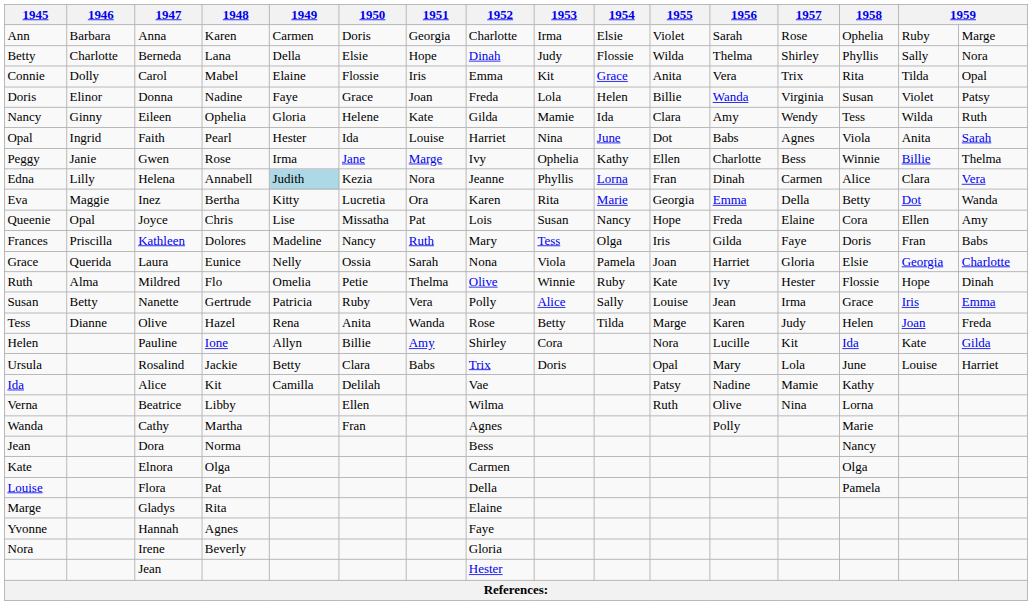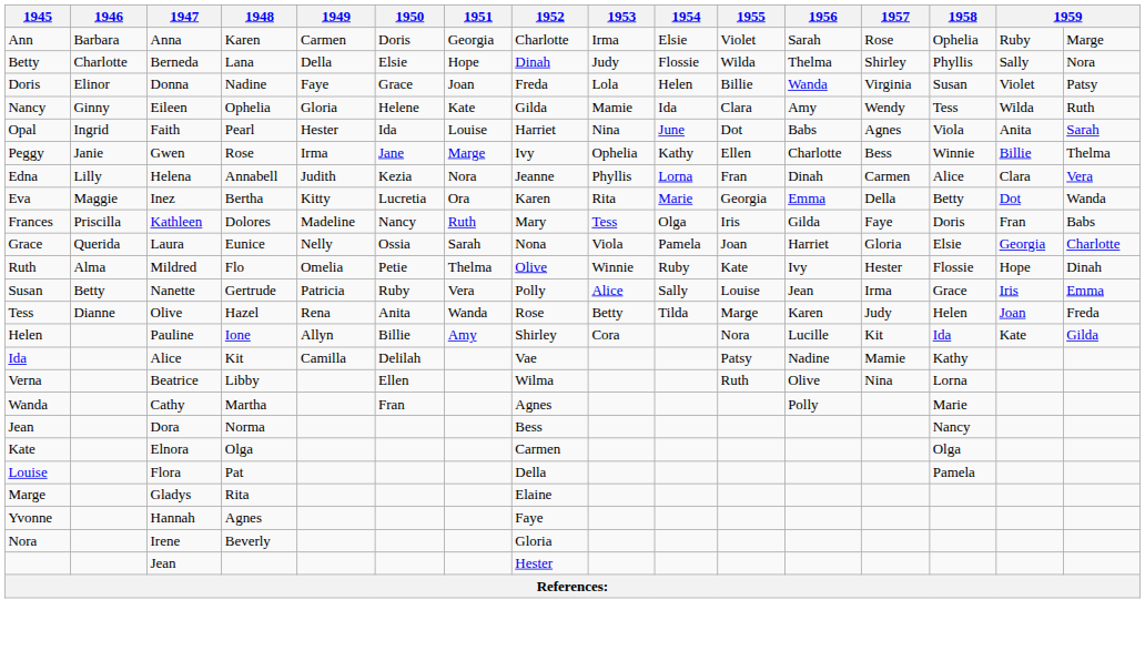 <table class="wikitable" width="100%">
 <tr>
 <th><a href='#'>1945</a></th>
 <th><a href='#'>1946</a></th>
 <th><a href='#'>1947</a></th>
 <th><a href='#'>1948</a></th>
 <th><a href='#'>1949</a></th>
 <th><a href='#'>1950</a></th>
 <th><a href='#'>1951</a></th>
 <th><a href='#'>1952</a></th>
 <th><a href='#'>1953</a></th>
 <th><a href='#'>1954</a></th>
 <th><a href='#'>1955</a></th>
 <th><a href='#'>1956</a></th>
 <th><a href='#'>1957</a></th>
 <th><a href='#'>1958</a></th>
 <th colspan=2><a href='#'>1959</a></th>
 </tr>
 <tr>
 <td>Ann</td>
 <td>Barbara</td>
 <td>Anna</td>
 <td>Karen</td>
 <td>Carmen</td>
 <td>Doris</td>
 <td>Georgia</td>
 <td>Charlotte</td>
 <td>Irma</td>
 <td>Elsie</td>
 <td>Violet</td>
 <td>Sarah</td>
 <td>Rose</td>
 <td>Ophelia</td>
 <td>Ruby</td>
 <td>Marge</td>
 </tr>
 <tr>
 <td>Betty</td>
 <td>Charlotte</td>
 <td>Berneda</td>
 <td>Lana</td>
 <td>Della</td>
 <td>Elsie</td>
 <td>Hope</td>
 <td><a href='#'>Dinah</a></td>
 <td>Judy</td>
 <td>Flossie</td>
 <td>Wilda</td>
 <td>Thelma</td>
 <td>Shirley</td>
 <td>Phyllis</td>
 <td>Sally</td>
 <td>Nora</td>
-</tr>
-<tr>
-<td>Connie</td>
-<td>Dolly</td>
-<td>Carol</td>
-<td>Mabel</td>
-<td>Elaine</td>
-<td>Flossie</td>
-<td>Iris</td>
-<td>Emma</td>
-<td>Kit</td>
-<td><a href='#'>Grace</a></td>
-<td>Anita</td>
-<td>Vera</td>
-<td>Trix</td>
-<td>Rita</td>
-<td>Tilda</td>
-<td>Opal</td>
 </tr>
 <tr>
 <td>Doris</td>
 <td>Elinor</td>
 <td>Donna</td>
 <td>Nadine</td>
 <td>Faye</td>
 <td>Grace</td>
 <td>Joan</td>
 <td>Freda</td>
 <td>Lola</td>
 <td>Helen</td>
 <td>Billie</td>
 <td><a href='#'>Wanda</a></td>
 <td>Virginia</td>
 <td>Susan</td>
 <td>Violet</td>
 <td>Patsy</td>
 </tr>
 <tr>
 <td>Nancy</td>
 <td>Ginny</td>
 <td>Eileen</td>
 <td>Ophelia</td>
 <td>Gloria</td>
 <td>Helene</td>
 <td>Kate</td>
 <td>Gilda</td>
 <td>Mamie</td>
 <td>Ida</td>
 <td>Clara</td>
 <td>Amy</td>
 <td>Wendy</td>
 <td>Tess</td>
 <td>Wilda</td>
 <td>Ruth</td>
 </tr>
 <tr>
 <td>Opal</td>
 <td>Ingrid</td>
 <td>Faith</td>
 <td>Pearl</td>
 <td>Hester</td>
 <td>Ida</td>
 <td>Louise</td>
 <td>Harriet</td>
 <td>Nina</td>
 <td><a href='#'>June</a></td>
 <td>Dot</td>
 <td>Babs</td>
 <td>Agnes</td>
 <td>Viola</td>
 <td>Anita</td>
 <td><a href='#'>Sarah</a></td>
 </tr>
 <tr>
 <td>Peggy</td>
 <td>Janie</td>
 <td>Gwen</td>
 <td>Rose</td>
 <td>Irma</td>
 <td><a href='#'>Jane</a></td>
 <td><a href='#'>Marge</a></td>
 <td>Ivy</td>
 <td>Ophelia</td>
 <td>Kathy</td>
 <td>Ellen</td>
 <td>Charlotte</td>
 <td>Bess</td>
 <td>Winnie</td>
 <td><a href='#'>Billie</a></td>
 <td>Thelma</td>
 </tr>
 <tr>
 <td>Edna</td>
 <td>Lilly</td>
 <td>Helena</td>
 <td>Annabell</td>
-<td style="background: lightblue;">Judith</td>
+<td>Judith</td>
 <td>Kezia</td>
 <td>Nora</td>
 <td>Jeanne</td>
 <td>Phyllis</td>
 <td><a href='#'>Lorna</a></td>
 <td>Fran</td>
 <td>Dinah</td>
 <td>Carmen</td>
 <td>Alice</td>
 <td>Clara</td>
 <td><a href='#'>Vera</a></td>
 </tr>
 <tr>
 <td>Eva</td>
 <td>Maggie</td>
 <td>Inez</td>
 <td>Bertha</td>
 <td>Kitty</td>
 <td>Lucretia</td>
 <td>Ora</td>
 <td>Karen</td>
 <td>Rita</td>
 <td><a href='#'>Marie</a></td>
 <td>Georgia</td>
 <td><a href='#'>Emma</a></td>
 <td>Della</td>
 <td>Betty</td>
 <td><a href='#'>Dot</a></td>
 <td>Wanda</td>
-</tr>
-<tr>
-<td>Queenie</td>
-<td>Opal</td>
-<td>Joyce</td>
-<td>Chris</td>
-<td>Lise</td>
-<td>Missatha</td>
-<td>Pat</td>
-<td>Lois</td>
-<td>Susan</td>
-<td>Nancy</td>
-<td>Hope</td>
-<td>Freda</td>
-<td>Elaine</td>
-<td>Cora</td>
-<td>Ellen</td>
-<td>Amy</td>
 </tr>
 <tr>
 <td>Frances</td>
 <td>Priscilla</td>
 <td><a href='#'>Kathleen</a></td>
 <td>Dolores</td>
 <td>Madeline</td>
 <td>Nancy</td>
 <td><a href='#'>Ruth</a></td>
 <td>Mary</td>
 <td><a href='#'>Tess</a></td>
 <td>Olga</td>
 <td>Iris</td>
 <td>Gilda</td>
 <td>Faye</td>
 <td>Doris</td>
 <td>Fran</td>
 <td>Babs</td>
 </tr>
 <tr>
 <td>Grace</td>
 <td>Querida</td>
 <td>Laura</td>
 <td>Eunice</td>
 <td>Nelly</td>
 <td>Ossia</td>
 <td>Sarah</td>
 <td>Nona</td>
 <td>Viola</td>
 <td>Pamela</td>
 <td>Joan</td>
 <td>Harriet</td>
 <td>Gloria</td>
 <td>Elsie</td>
 <td><a href='#'>Georgia</a></td>
 <td><a href='#'>Charlotte</a></td>
 </tr>
 <tr>
 <td>Ruth</td>
 <td>Alma</td>
 <td>Mildred</td>
 <td>Flo</td>
 <td>Omelia</td>
 <td>Petie</td>
 <td>Thelma</td>
 <td><a href='#'>Olive</a></td>
 <td>Winnie</td>
 <td>Ruby</td>
 <td>Kate</td>
 <td>Ivy</td>
 <td>Hester</td>
 <td>Flossie</td>
 <td>Hope</td>
 <td>Dinah</td>
 </tr>
 <tr>
 <td>Susan</td>
 <td>Betty</td>
 <td>Nanette</td>
 <td>Gertrude</td>
 <td>Patricia</td>
 <td>Ruby</td>
 <td>Vera</td>
 <td>Polly</td>
 <td><a href='#'>Alice</a></td>
 <td>Sally</td>
 <td>Louise</td>
 <td>Jean</td>
 <td>Irma</td>
 <td>Grace</td>
 <td><a href='#'>Iris</a></td>
 <td><a href='#'>Emma</a></td>
 </tr>
 <tr>
 <td>Tess</td>
 <td>Dianne</td>
 <td>Olive</td>
 <td>Hazel</td>
 <td>Rena</td>
 <td>Anita</td>
 <td>Wanda</td>
 <td>Rose</td>
 <td>Betty</td>
 <td>Tilda</td>
 <td>Marge</td>
 <td>Karen</td>
 <td>Judy</td>
 <td>Helen</td>
 <td><a href='#'>Joan</a></td>
 <td>Freda</td>
 </tr>
 <tr>
 <td>Helen</td>
 <td></td>
 <td>Pauline</td>
 <td><a href='#'>Ione</a></td>
 <td>Allyn</td>
 <td>Billie</td>
 <td><a href='#'>Amy</a></td>
 <td>Shirley</td>
 <td>Cora</td>
 <td></td>
 <td>Nora</td>
 <td>Lucille</td>
 <td>Kit</td>
 <td><a href='#'>Ida</a></td>
 <td>Kate</td>
 <td><a href='#'>Gilda</a></td>
-</tr>
-<tr>
-<td>Ursula</td>
-<td></td>
-<td>Rosalind</td>
-<td>Jackie</td>
-<td>Betty</td>
-<td>Clara</td>
-<td>Babs</td>
-<td><a href='#'>Trix</a></td>
-<td>Doris</td>
-<td></td>
-<td>Opal</td>
-<td>Mary</td>
-<td>Lola</td>
-<td>June</td>
-<td>Louise</td>
-<td>Harriet</td>
 </tr>
 <tr>
 <td><a href='#'>Ida</a></td>
 <td></td>
 <td>Alice</td>
 <td>Kit</td>
 <td>Camilla</td>
 <td>Delilah</td>
 <td></td>
 <td>Vae</td>
 <td></td>
 <td></td>
 <td>Patsy</td>
 <td>Nadine</td>
 <td>Mamie</td>
 <td>Kathy</td>
 <td></td>
 <td></td>
 </tr>
 <tr>
 <td>Verna</td>
 <td></td>
 <td>Beatrice</td>
 <td>Libby</td>
 <td></td>
 <td>Ellen</td>
 <td></td>
 <td>Wilma</td>
 <td></td>
 <td></td>
 <td>Ruth</td>
 <td>Olive</td>
 <td>Nina</td>
 <td>Lorna</td>
 <td></td>
 <td></td>
 </tr>
 <tr>
 <td>Wanda</td>
 <td></td>
 <td>Cathy</td>
 <td>Martha</td>
 <td></td>
 <td>Fran</td>
 <td></td>
 <td>Agnes</td>
 <td></td>
 <td></td>
 <td></td>
 <td>Polly</td>
 <td></td>
 <td>Marie</td>
 <td></td>
 <td></td>
 </tr>
 <tr>
 <td>Jean</td>
 <td></td>
 <td>Dora</td>
 <td>Norma</td>
 <td></td>
 <td></td>
 <td></td>
 <td>Bess</td>
 <td></td>
 <td></td>
 <td></td>
 <td></td>
 <td></td>
 <td>Nancy</td>
 <td></td>
 <td></td>
 </tr>
 <tr>
 <td>Kate</td>
 <td></td>
 <td>Elnora</td>
 <td>Olga</td>
 <td></td>
 <td></td>
 <td></td>
 <td>Carmen</td>
 <td></td>
 <td></td>
 <td></td>
 <td></td>
 <td></td>
 <td>Olga</td>
 <td></td>
 <td></td>
 </tr>
 <tr>
 <td><a href='#'>Louise</a></td>
 <td></td>
 <td>Flora</td>
 <td>Pat</td>
 <td></td>
 <td></td>
 <td></td>
 <td>Della</td>
 <td></td>
 <td></td>
 <td></td>
 <td></td>
 <td></td>
 <td>Pamela</td>
 <td></td>
 <td></td>
 </tr>
 <tr>
 <td>Marge</td>
 <td></td>
 <td>Gladys</td>
 <td>Rita</td>
 <td></td>
 <td></td>
 <td></td>
 <td>Elaine</td>
 <td></td>
 <td></td>
 <td></td>
 <td></td>
 <td></td>
 <td></td>
 <td></td>
 <td></td>
 </tr>
 <tr>
 <td>Yvonne</td>
 <td></td>
 <td>Hannah</td>
 <td>Agnes</td>
 <td></td>
 <td></td>
 <td></td>
 <td>Faye</td>
 <td></td>
 <td></td>
 <td></td>
 <td></td>
 <td></td>
 <td></td>
 <td></td>
 <td></td>
 </tr>
 <tr>
 <td>Nora</td>
 <td></td>
 <td>Irene</td>
 <td>Beverly</td>
 <td></td>
 <td></td>
 <td></td>
 <td>Gloria</td>
 <td></td>
 <td></td>
 <td></td>
 <td></td>
 <td></td>
 <td></td>
 <td></td>
 <td></td>
 </tr>
 <tr>
 <td></td>
 <td></td>
 <td>Jean</td>
 <td></td>
 <td></td>
 <td></td>
 <td></td>
 <td><a href='#'>Hester</a></td>
 <td></td>
 <td></td>
 <td></td>
 <td></td>
 <td></td>
 <td></td>
 <td></td>
 <td></td>
 </tr>
 <tr>
 <th colspan=16>References:</th>
 </tr>
 </table>
